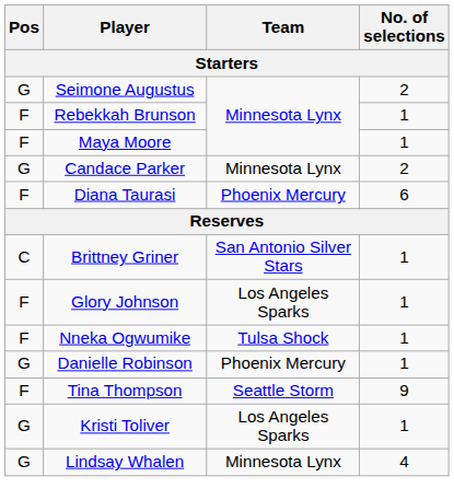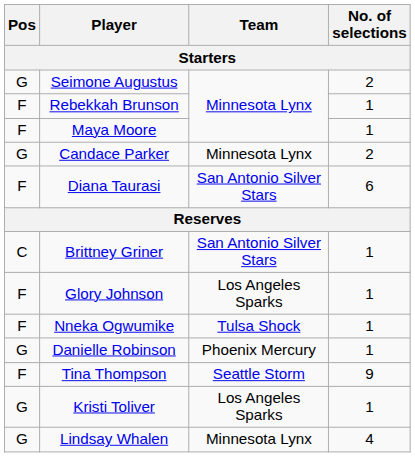 <table class="wikitable sortable" style="text-align:center">
 <tr>
 <th scope="col" width="25px">Pos</th>
 <th scope="col" width="150px">Player</th>
 <th scope="col" width="140px">Team</th>
 <th scope="col" width="75px">No. of selections</th>
 </tr>
 <tr>
 <th scope="col" colspan=5>Starters</th>
 </tr>
 <tr>
 <td>G</td>
 <td><a href='#'>Seimone Augustus</a></td>
 <td rowspan=3><a href='#'>Minnesota Lynx</a></td>
 <td>2</td>
 </tr>
 <tr>
 <td>F</td>
 <td><a href='#'>Rebekkah Brunson</a></td>
 <td>1</td>
 </tr>
 <tr>
 <td>F</td>
 <td><a href='#'>Maya Moore</a></td>
 <td>1</td>
 </tr>
 <tr>
 <td>G</td>
 <td><a href='#'>Candace Parker</a></td>
 <td>Minnesota Lynx</td>
 <td>2</td>
 </tr>
 <tr>
 <td>F</td>
 <td><a href='#'>Diana Taurasi</a></td>
-<td><a href='#'>Phoenix Mercury</a></td>
+<td><a href='#'>San Antonio Silver Stars</a></td>
 <td>6</td>
 </tr>
 <tr>
 <th scope="col" colspan=5>Reserves</th>
 </tr>
 <tr>
 <td>C</td>
 <td><a href='#'>Brittney Griner</a></td>
 <td><a href='#'>San Antonio Silver Stars</a></td>
 <td>1</td>
 </tr>
 <tr>
 <td>F</td>
 <td><a href='#'>Glory Johnson</a></td>
 <td>Los Angeles Sparks</td>
 <td>1</td>
 </tr>
 <tr>
 <td>F</td>
 <td><a href='#'>Nneka Ogwumike</a></td>
 <td><a href='#'>Tulsa Shock</a></td>
 <td>1</td>
 </tr>
 <tr>
 <td>G</td>
 <td><a href='#'>Danielle Robinson</a></td>
 <td>Phoenix Mercury</td>
 <td>1</td>
 </tr>
 <tr>
 <td>F</td>
 <td><a href='#'>Tina Thompson</a></td>
 <td><a href='#'>Seattle Storm</a></td>
 <td>9</td>
 </tr>
 <tr>
 <td>G</td>
 <td><a href='#'>Kristi Toliver</a></td>
 <td>Los Angeles Sparks</td>
 <td>1</td>
 </tr>
 <tr>
 <td>G</td>
 <td><a href='#'>Lindsay Whalen</a></td>
 <td>Minnesota Lynx</td>
 <td>4</td>
 </tr>
 </table>
